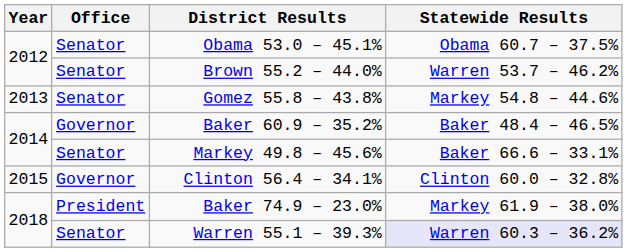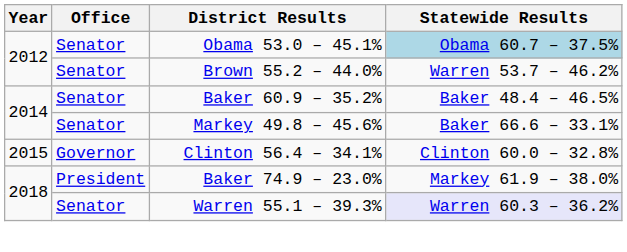 <table class=wikitable>
 <tr>
 <th width="30">Year</th>
 <th width="60">Office</th>
 <th width="180">District Results</th>
 <th width="180">Statewide Results</th>
 </tr>
 <tr>
 <td rowspan="2">2012</td>
 <td><a href='#'>Senator</a></td>
 <td align="right" ><a href='#'>Obama</a> 53.0 – 45.1%</td>
-<td align="right" ><a href='#'>Obama</a> 60.7 – 37.5%</td>
+<td align="right"  style="background: lightblue;"><a href='#'>Obama</a> 60.7 – 37.5%</td>
 </tr>
 <tr>
 <td><a href='#'>Senator</a></td>
 <td align="right" ><a href='#'>Brown</a> 55.2 – 44.0%</td>
 <td align="right" ><a href='#'>Warren</a> 53.7 – 46.2%</td>
 </tr>
 <tr>
-<td>2013</td>
+<td rowspan="2">2014</td>
 <td><a href='#'>Senator</a></td>
-<td align="right" ><a href='#'>Gomez</a> 55.8 – 43.8%</td>
-<td align="right" ><a href='#'>Markey</a> 54.8 – 44.6%</td>
-</tr>
-<tr>
-<td rowspan="2">2014</td>
-<td><a href='#'>Governor</a></td>
 <td align="right" ><a href='#'>Baker</a> 60.9 – 35.2%</td>
 <td align="right" ><a href='#'>Baker</a> 48.4 – 46.5%</td>
 </tr>
 <tr>
 <td><a href='#'>Senator</a></td>
 <td align="right" ><a href='#'>Markey</a> 49.8 – 45.6%</td>
 <td align="right" ><a href='#'>Baker</a> 66.6 – 33.1%</td>
 </tr>
 <tr>
 <td>2015</td>
 <td><a href='#'>Governor</a></td>
 <td align="right" ><a href='#'>Clinton</a> 56.4 – 34.1%</td>
 <td align="right" ><a href='#'>Clinton</a> 60.0 – 32.8%</td>
 </tr>
 <tr>
 <td rowspan="2">2018</td>
 <td><a href='#'>President</a></td>
 <td align="right" ><a href='#'>Baker</a> 74.9 – 23.0%</td>
 <td align="right" ><a href='#'>Markey</a> 61.9 – 38.0%</td>
 </tr>
 <tr>
 <td><a href='#'>Senator</a></td>
 <td align="right" ><a href='#'>Warren</a> 55.1 – 39.3%</td>
 <td align="right"  style="background: lavender;"><a href='#'>Warren</a> 60.3 – 36.2%</td>
 </tr>
 </table>
